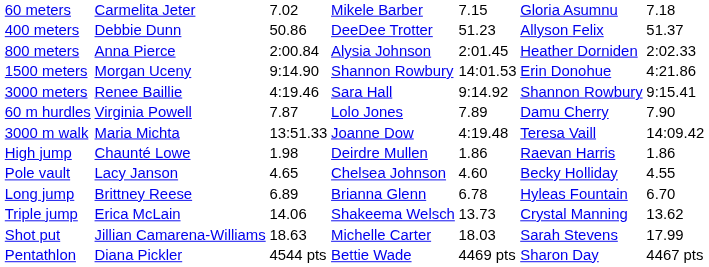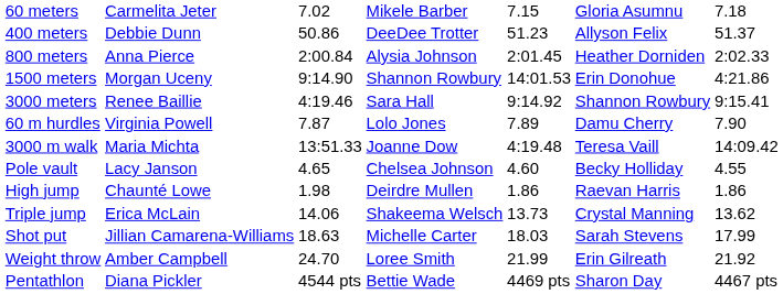 <table>
 <tr>
 <td><a href='#'>60 meters</a></td>
 <td><a href='#'>Carmelita Jeter</a></td>
 <td>7.02 </td>
 <td><a href='#'>Mikele Barber</a></td>
 <td>7.15</td>
 <td><a href='#'>Gloria Asumnu</a></td>
 <td>7.18</td>
 </tr>
 <tr>
 <td><a href='#'>400 meters</a></td>
 <td><a href='#'>Debbie Dunn</a></td>
 <td>50.86 </td>
 <td><a href='#'>DeeDee Trotter</a></td>
 <td>51.23 </td>
 <td><a href='#'>Allyson Felix</a></td>
 <td>51.37 </td>
 </tr>
 <tr>
 <td><a href='#'>800 meters</a></td>
 <td><a href='#'>Anna Pierce</a></td>
 <td>2:00.84</td>
 <td><a href='#'>Alysia Johnson</a></td>
 <td>2:01.45</td>
 <td><a href='#'>Heather Dorniden</a></td>
 <td>2:02.33 </td>
 </tr>
 <tr>
 <td><a href='#'>1500 meters</a></td>
 <td><a href='#'>Morgan Uceny</a></td>
 <td>9:14.90</td>
 <td><a href='#'>Shannon Rowbury</a></td>
 <td>14:01.53</td>
 <td><a href='#'>Erin Donohue</a></td>
 <td>4:21.86</td>
 </tr>
 <tr>
 <td><a href='#'>3000 meters</a></td>
 <td><a href='#'>Renee Baillie</a></td>
 <td>4:19.46 </td>
 <td><a href='#'>Sara Hall</a></td>
 <td>9:14.92</td>
 <td><a href='#'>Shannon Rowbury</a></td>
 <td>9:15.41</td>
 </tr>
 <tr>
 <td><a href='#'>60 m hurdles</a></td>
 <td><a href='#'>Virginia Powell</a></td>
 <td>7.87</td>
 <td><a href='#'>Lolo Jones</a></td>
 <td>7.89</td>
 <td><a href='#'>Damu Cherry</a></td>
 <td>7.90</td>
 </tr>
 <tr>
 <td><a href='#'>3000 m walk</a></td>
 <td><a href='#'>Maria Michta</a></td>
 <td>13:51.33 </td>
 <td><a href='#'>Joanne Dow</a></td>
 <td>4:19.48 </td>
 <td><a href='#'>Teresa Vaill</a></td>
 <td>14:09.42</td>
 </tr>
 <tr>
-<td><a href='#'>High jump</a></td>
-<td><a href='#'>Chaunté Lowe</a></td>
-<td>1.98 </td>
-<td><a href='#'>Deirdre Mullen</a></td>
-<td>1.86</td>
-<td><a href='#'>Raevan Harris</a></td>
-<td>1.86</td>
-</tr>
-<tr>
 <td><a href='#'>Pole vault</a></td>
 <td><a href='#'>Lacy Janson</a></td>
 <td>4.65</td>
 <td><a href='#'>Chelsea Johnson</a></td>
 <td>4.60</td>
 <td><a href='#'>Becky Holliday</a></td>
 <td>4.55 </td>
 </tr>
 <tr>
-<td><a href='#'>Long jump</a></td>
-<td><a href='#'>Brittney Reese</a></td>
-<td>6.89 </td>
-<td><a href='#'>Brianna Glenn</a></td>
-<td>6.78 </td>
-<td><a href='#'>Hyleas Fountain</a></td>
-<td>6.70 </td>
+<td><a href='#'>High jump</a></td>
+<td><a href='#'>Chaunté Lowe</a></td>
+<td>1.98 </td>
+<td><a href='#'>Deirdre Mullen</a></td>
+<td>1.86</td>
+<td><a href='#'>Raevan Harris</a></td>
+<td>1.86</td>
 </tr>
 <tr>
 <td><a href='#'>Triple jump</a></td>
 <td><a href='#'>Erica McLain</a></td>
 <td>14.06</td>
 <td><a href='#'>Shakeema Welsch</a></td>
 <td>13.73</td>
 <td><a href='#'>Crystal Manning</a></td>
 <td>13.62</td>
 </tr>
 <tr>
 <td><a href='#'>Shot put</a></td>
 <td><a href='#'>Jillian Camarena-Williams</a></td>
 <td>18.63</td>
 <td><a href='#'>Michelle Carter</a></td>
 <td>18.03</td>
 <td><a href='#'>Sarah Stevens</a></td>
 <td>17.99</td>
 </tr>
 <tr>
+<td><a href='#'>Weight throw</a></td>
+<td><a href='#'>Amber Campbell</a></td>
+<td>24.70 </td>
+<td><a href='#'>Loree Smith</a></td>
+<td>21.99</td>
+<td><a href='#'>Erin Gilreath</a></td>
+<td>21.92</td>
+</tr>
+<tr>
 <td><a href='#'>Pentathlon</a></td>
 <td><a href='#'>Diana Pickler</a></td>
 <td>4544 pts</td>
 <td><a href='#'>Bettie Wade</a></td>
 <td>4469 pts</td>
 <td><a href='#'>Sharon Day</a></td>
 <td>4467 pts</td>
 </tr>
 </table>
